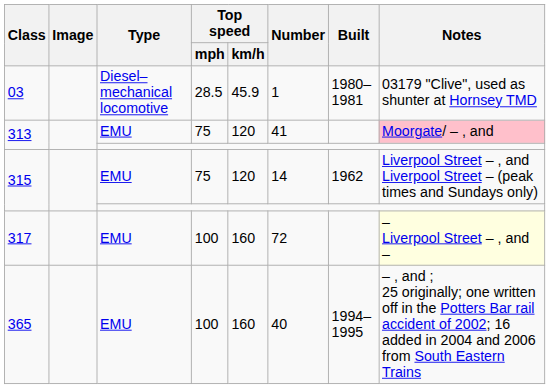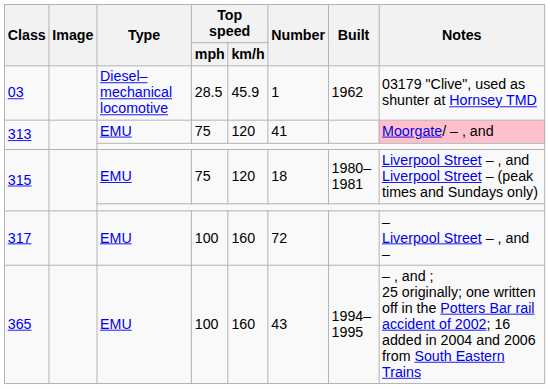 <table class="wikitable">
 <tr>
 <th rowspan="2">Class</th>
 <th rowspan="2">Image</th>
 <th rowspan="2">Type</th>
 <th colspan="2">Top speed</th>
 <th rowspan="2">Number</th>
 <th rowspan="2">Built</th>
 <th rowspan="2">Notes</th>
 </tr>
 <tr>
 <th>mph</th>
 <th>km/h</th>
 </tr>
 <tr>
 <td><a href='#'>03</a></td>
 <td></td>
 <td><a href='#'>Diesel–mechanical locomotive</a></td>
 <td>28.5</td>
 <td>45.9</td>
 <td>1</td>
-<td>1980–1981</td>
+<td>1962</td>
 <td>03179 "Clive", used as shunter at <a href='#'>Hornsey TMD</a></td>
 </tr>
 <tr>
 <td rowspan="2"><a href='#'>313</a></td>
 <td rowspan="2"></td>
 <td><a href='#'>EMU</a></td>
 <td>75</td>
 <td>120</td>
 <td>41</td>
 <td></td>
 <td style="background: pink;"><a href='#'>Moorgate</a>/ – ,  and </td>
 </tr>
 <tr>
 <td colspan="6"></td>
 </tr>
 <tr>
 <td rowspan="2"><a href='#'>315</a></td>
 <td rowspan="2"></td>
 <td><a href='#'>EMU</a></td>
 <td>75</td>
 <td>120</td>
-<td>14</td>
-<td>1962</td>
+<td>18</td>
+<td>1980–1981</td>
 <td><a href='#'>Liverpool Street</a> – ,  and <br><a href='#'>Liverpool Street</a> –  (peak times and Sundays only)</td>
 </tr>
 <tr>
 <td colspan="6"></td>
 </tr>
 <tr>
 <td><a href='#'>317</a></td>
 <td></td>
 <td><a href='#'>EMU</a></td>
 <td>100</td>
 <td>160</td>
 <td>72</td>
 <td></td>
-<td style="background: lightyellow;"> – <br><a href='#'>Liverpool Street</a> – ,  and <br> – </td>
+<td> – <br><a href='#'>Liverpool Street</a> – ,  and <br> – </td>
 </tr>
 <tr>
 <td><a href='#'>365</a></td>
 <td></td>
 <td><a href='#'>EMU</a></td>
 <td>100</td>
 <td>160</td>
-<td>40</td>
+<td>43</td>
 <td>1994–1995</td>
 <td> – ,  and ;<br>25 originally; one written off in the <a href='#'>Potters Bar rail accident of 2002</a>; 16 added in 2004 and 2006 from <a href='#'>South Eastern Trains</a></td>
 </tr>
 </table>
